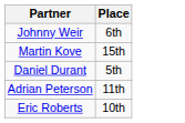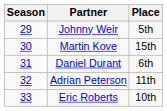 <table class="wikitable unsortable" style="text-align:center;">
 <tr>
+<th>Season</th>
 <th>Partner</th>
 <th>Place</th>
 </tr>
 <tr>
+<td><a href='#'>29</a></td>
 <td><a href='#'>Johnny Weir</a></td>
-<td>6th</td>
+<td>5th</td>
 </tr>
 <tr>
+<td><a href='#'>30</a></td>
 <td><a href='#'>Martin Kove</a></td>
 <td>15th</td>
 </tr>
 <tr>
+<td><a href='#'>31</a></td>
 <td><a href='#'>Daniel Durant</a></td>
-<td>5th</td>
+<td>6th</td>
 </tr>
 <tr>
+<td><a href='#'>32</a></td>
 <td><a href='#'>Adrian Peterson</a></td>
 <td>11th</td>
 </tr>
 <tr>
+<td><a href='#'>33</a></td>
 <td><a href='#'>Eric Roberts</a></td>
 <td>10th</td>
 </tr>
 </table>
